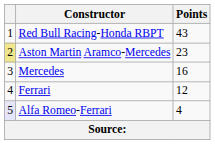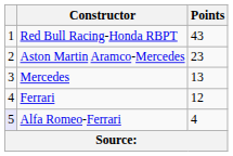 <table class="wikitable" style="font-size: 85%;">
 <tr>
 <th scope="col"></th>
 <th scope="col">Constructor</th>
 <th scope="col">Points</th>
 </tr>
 <tr>
 <td align="center">1</td>
 <td> <a href='#'>Red Bull Racing</a>-<a href='#'>Honda RBPT</a></td>
 <td align="left">43</td>
 </tr>
 <tr>
-<td align="center" style="background: khaki;">2</td>
+<td align="center">2</td>
 <td> <a href='#'>Aston Martin</a> <a href='#'>Aramco</a>-<a href='#'>Mercedes</a></td>
 <td align="left">23</td>
 </tr>
 <tr>
 <td align="center">3</td>
 <td> <a href='#'>Mercedes</a></td>
-<td align="left">16</td>
+<td align="left">13</td>
 </tr>
 <tr>
 <td align="center">4</td>
 <td> <a href='#'>Ferrari</a></td>
 <td align="left">12</td>
 </tr>
 <tr>
 <td align="center" style="background: lavender;">5</td>
 <td> <a href='#'>Alfa Romeo</a>-<a href='#'>Ferrari</a></td>
 <td align="left">4</td>
 </tr>
 <tr>
 <th colspan=4>Source:</th>
 </tr>
 </table>
